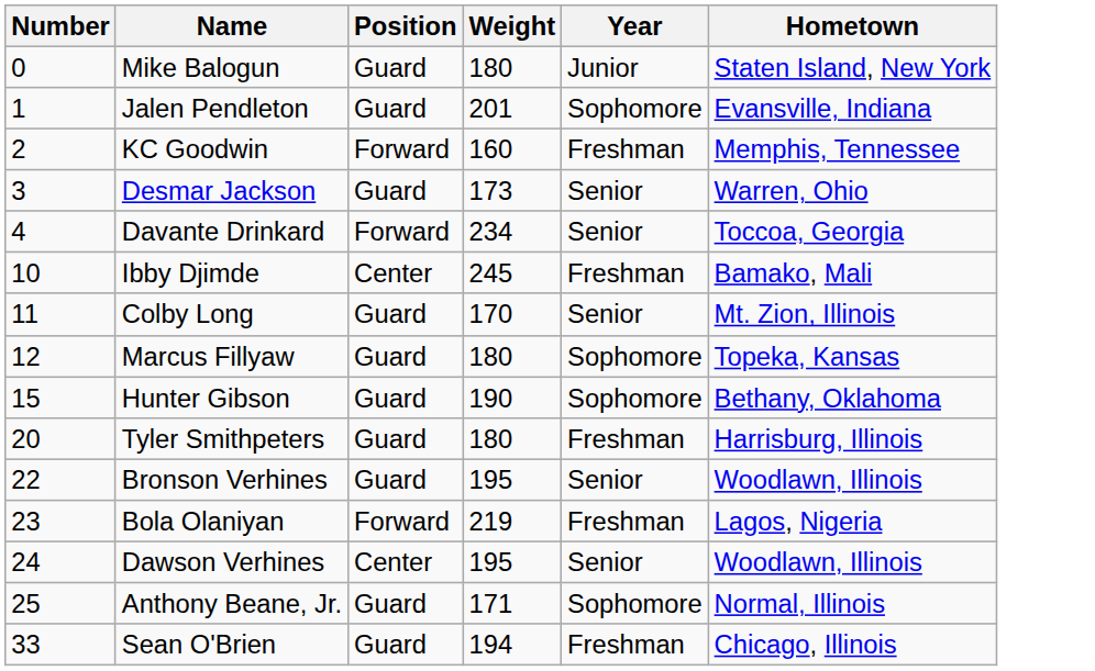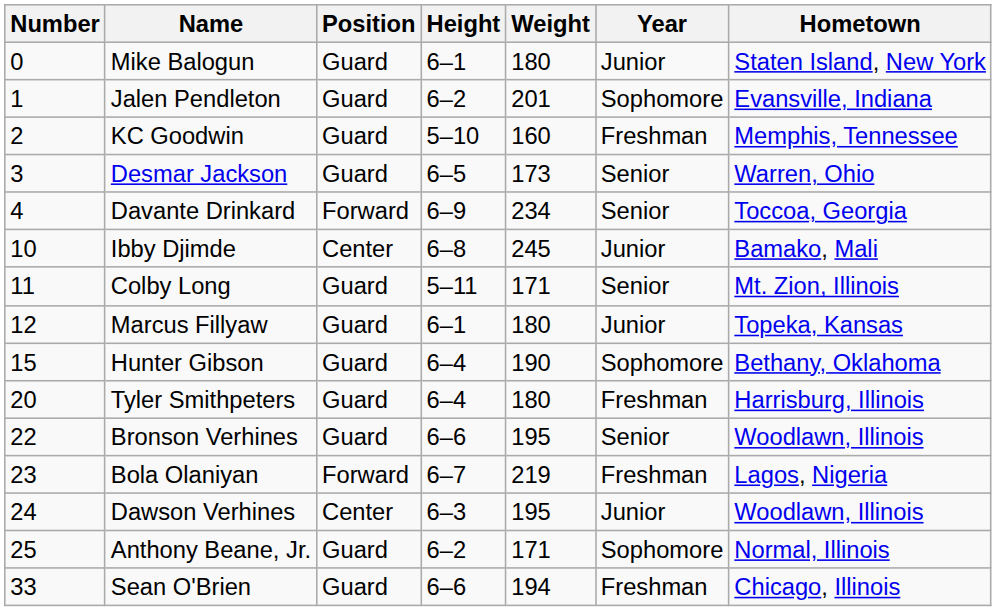 <table class="wikitable sortable" style="font-size: 95%;">
 <tr>
 <th>Number</th>
 <th>Name</th>
 <th>Position</th>
+<th>Height</th>
 <th>Weight</th>
 <th>Year</th>
 <th>Hometown</th>
 </tr>
 <tr>
 <td>0</td>
 <td>Mike Balogun</td>
 <td>Guard</td>
+<td>6–1</td>
 <td>180</td>
 <td>Junior</td>
 <td><a href='#'>Staten Island</a>, <a href='#'>New York</a></td>
 </tr>
 <tr>
 <td>1</td>
 <td>Jalen Pendleton</td>
 <td>Guard</td>
+<td>6–2</td>
 <td>201</td>
 <td>Sophomore</td>
 <td><a href='#'>Evansville, Indiana</a></td>
 </tr>
 <tr>
 <td>2</td>
 <td>KC Goodwin</td>
-<td>Forward</td>
+<td>Guard</td>
+<td>5–10</td>
 <td>160</td>
 <td>Freshman</td>
 <td><a href='#'>Memphis, Tennessee</a></td>
 </tr>
 <tr>
 <td>3</td>
 <td><a href='#'>Desmar Jackson</a></td>
 <td>Guard</td>
+<td>6–5</td>
 <td>173</td>
 <td>Senior</td>
 <td><a href='#'>Warren, Ohio</a></td>
 </tr>
 <tr>
 <td>4</td>
 <td>Davante Drinkard</td>
 <td>Forward</td>
+<td>6–9</td>
 <td>234</td>
 <td>Senior</td>
 <td><a href='#'>Toccoa, Georgia</a></td>
 </tr>
 <tr>
 <td>10</td>
 <td>Ibby Djimde</td>
 <td>Center</td>
+<td>6–8</td>
 <td>245</td>
-<td>Freshman</td>
+<td>Junior</td>
 <td><a href='#'>Bamako</a>, <a href='#'>Mali</a></td>
 </tr>
 <tr>
 <td>11</td>
 <td>Colby Long</td>
 <td>Guard</td>
-<td>170</td>
+<td>5–11</td>
+<td>171</td>
 <td>Senior</td>
 <td><a href='#'>Mt. Zion, Illinois</a></td>
 </tr>
 <tr>
 <td>12</td>
 <td>Marcus Fillyaw</td>
 <td>Guard</td>
+<td>6–1</td>
 <td>180</td>
-<td>Sophomore</td>
+<td>Junior</td>
 <td><a href='#'>Topeka, Kansas</a></td>
 </tr>
 <tr>
 <td>15</td>
 <td>Hunter Gibson</td>
 <td>Guard</td>
+<td>6–4</td>
 <td>190</td>
 <td>Sophomore</td>
 <td><a href='#'>Bethany, Oklahoma</a></td>
 </tr>
 <tr>
 <td>20</td>
 <td>Tyler Smithpeters</td>
 <td>Guard</td>
+<td>6–4</td>
 <td>180</td>
 <td>Freshman</td>
 <td><a href='#'>Harrisburg, Illinois</a></td>
 </tr>
 <tr>
 <td>22</td>
 <td>Bronson Verhines</td>
 <td>Guard</td>
+<td>6–6</td>
 <td>195</td>
 <td>Senior</td>
 <td><a href='#'>Woodlawn, Illinois</a></td>
 </tr>
 <tr>
 <td>23</td>
 <td>Bola Olaniyan</td>
 <td>Forward</td>
+<td>6–7</td>
 <td>219</td>
 <td>Freshman</td>
 <td><a href='#'>Lagos</a>, <a href='#'>Nigeria</a></td>
 </tr>
 <tr>
 <td>24</td>
 <td>Dawson Verhines</td>
 <td>Center</td>
+<td>6–3</td>
 <td>195</td>
-<td>Senior</td>
+<td>Junior</td>
 <td><a href='#'>Woodlawn, Illinois</a></td>
 </tr>
 <tr>
 <td>25</td>
 <td>Anthony Beane, Jr.</td>
 <td>Guard</td>
+<td>6–2</td>
 <td>171</td>
 <td>Sophomore</td>
 <td><a href='#'>Normal, Illinois</a></td>
 </tr>
 <tr>
 <td>33</td>
 <td>Sean O'Brien</td>
 <td>Guard</td>
+<td>6–6</td>
 <td>194</td>
 <td>Freshman</td>
 <td><a href='#'>Chicago</a>, <a href='#'>Illinois</a></td>
 </tr>
 </table>
